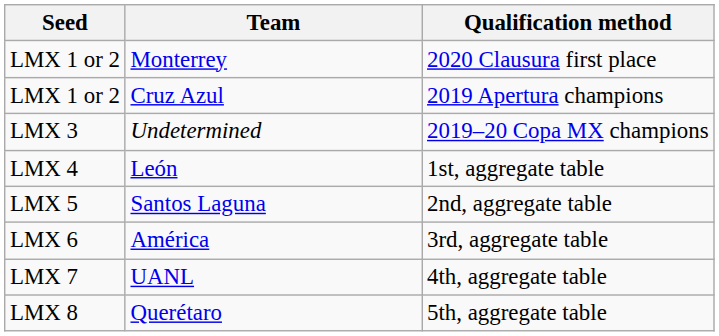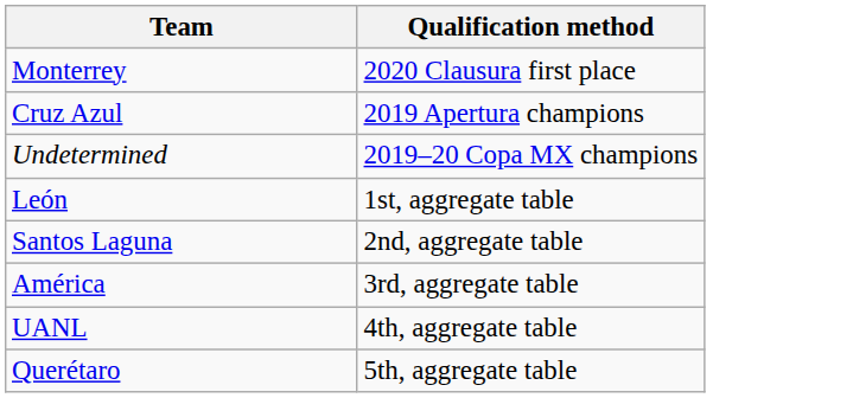 <table class="wikitable">
 <tr>
-<th>Seed</th>
 <th width=200px>Team</th>
 <th>Qualification method</th>
 </tr>
 <tr>
-<td>LMX 1 or 2</td>
 <td><a href='#'>Monterrey</a></td>
 <td><a href='#'>2020 Clausura</a> first place</td>
 </tr>
 <tr>
-<td>LMX 1 or 2</td>
 <td><a href='#'>Cruz Azul</a></td>
 <td><a href='#'>2019 Apertura</a> champions</td>
 </tr>
 <tr>
-<td>LMX 3</td>
 <td><em>Undetermined</em></td>
 <td><a href='#'>2019–20 Copa MX</a> champions</td>
 </tr>
 <tr>
-<td>LMX 4</td>
 <td><a href='#'>León</a></td>
 <td>1st, aggregate table</td>
 </tr>
 <tr>
-<td>LMX 5</td>
 <td><a href='#'>Santos Laguna</a></td>
 <td>2nd, aggregate table</td>
 </tr>
 <tr>
-<td>LMX 6</td>
 <td><a href='#'>América</a></td>
 <td>3rd, aggregate table</td>
 </tr>
 <tr>
-<td>LMX 7</td>
 <td><a href='#'>UANL</a></td>
 <td>4th, aggregate table</td>
 </tr>
 <tr>
-<td>LMX 8</td>
 <td><a href='#'>Querétaro</a></td>
 <td>5th, aggregate table</td>
 </tr>
 </table>
